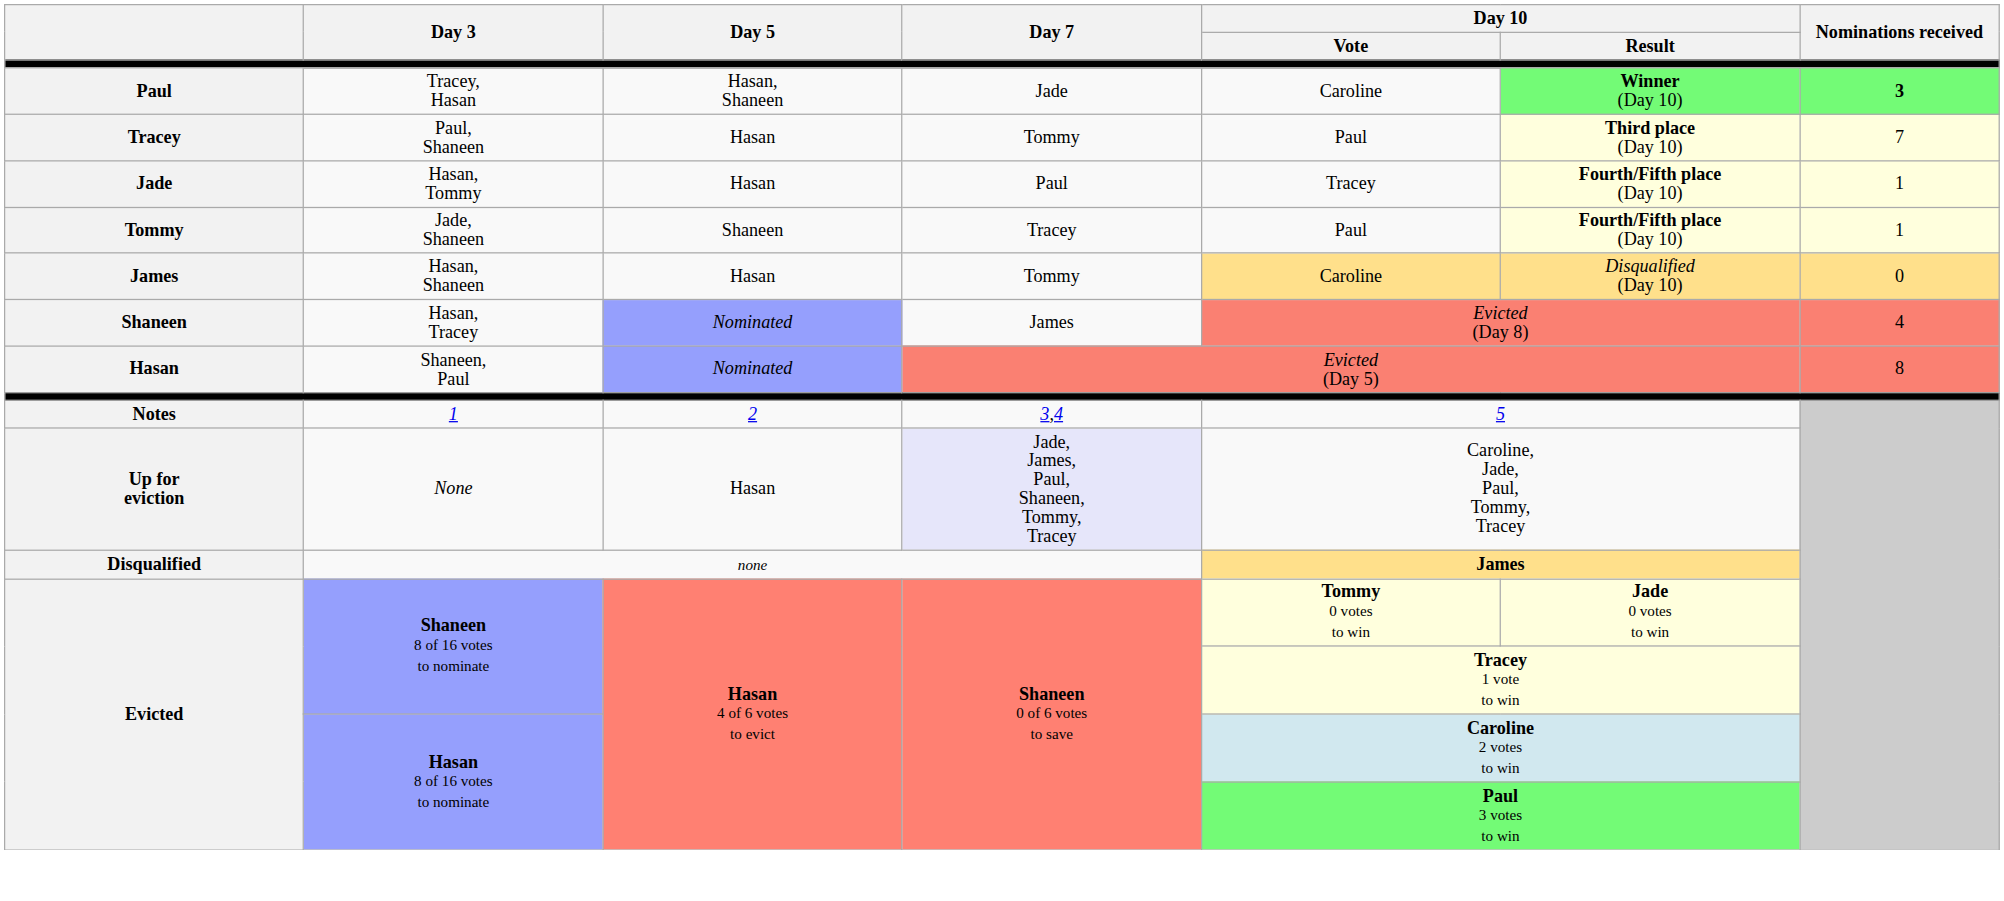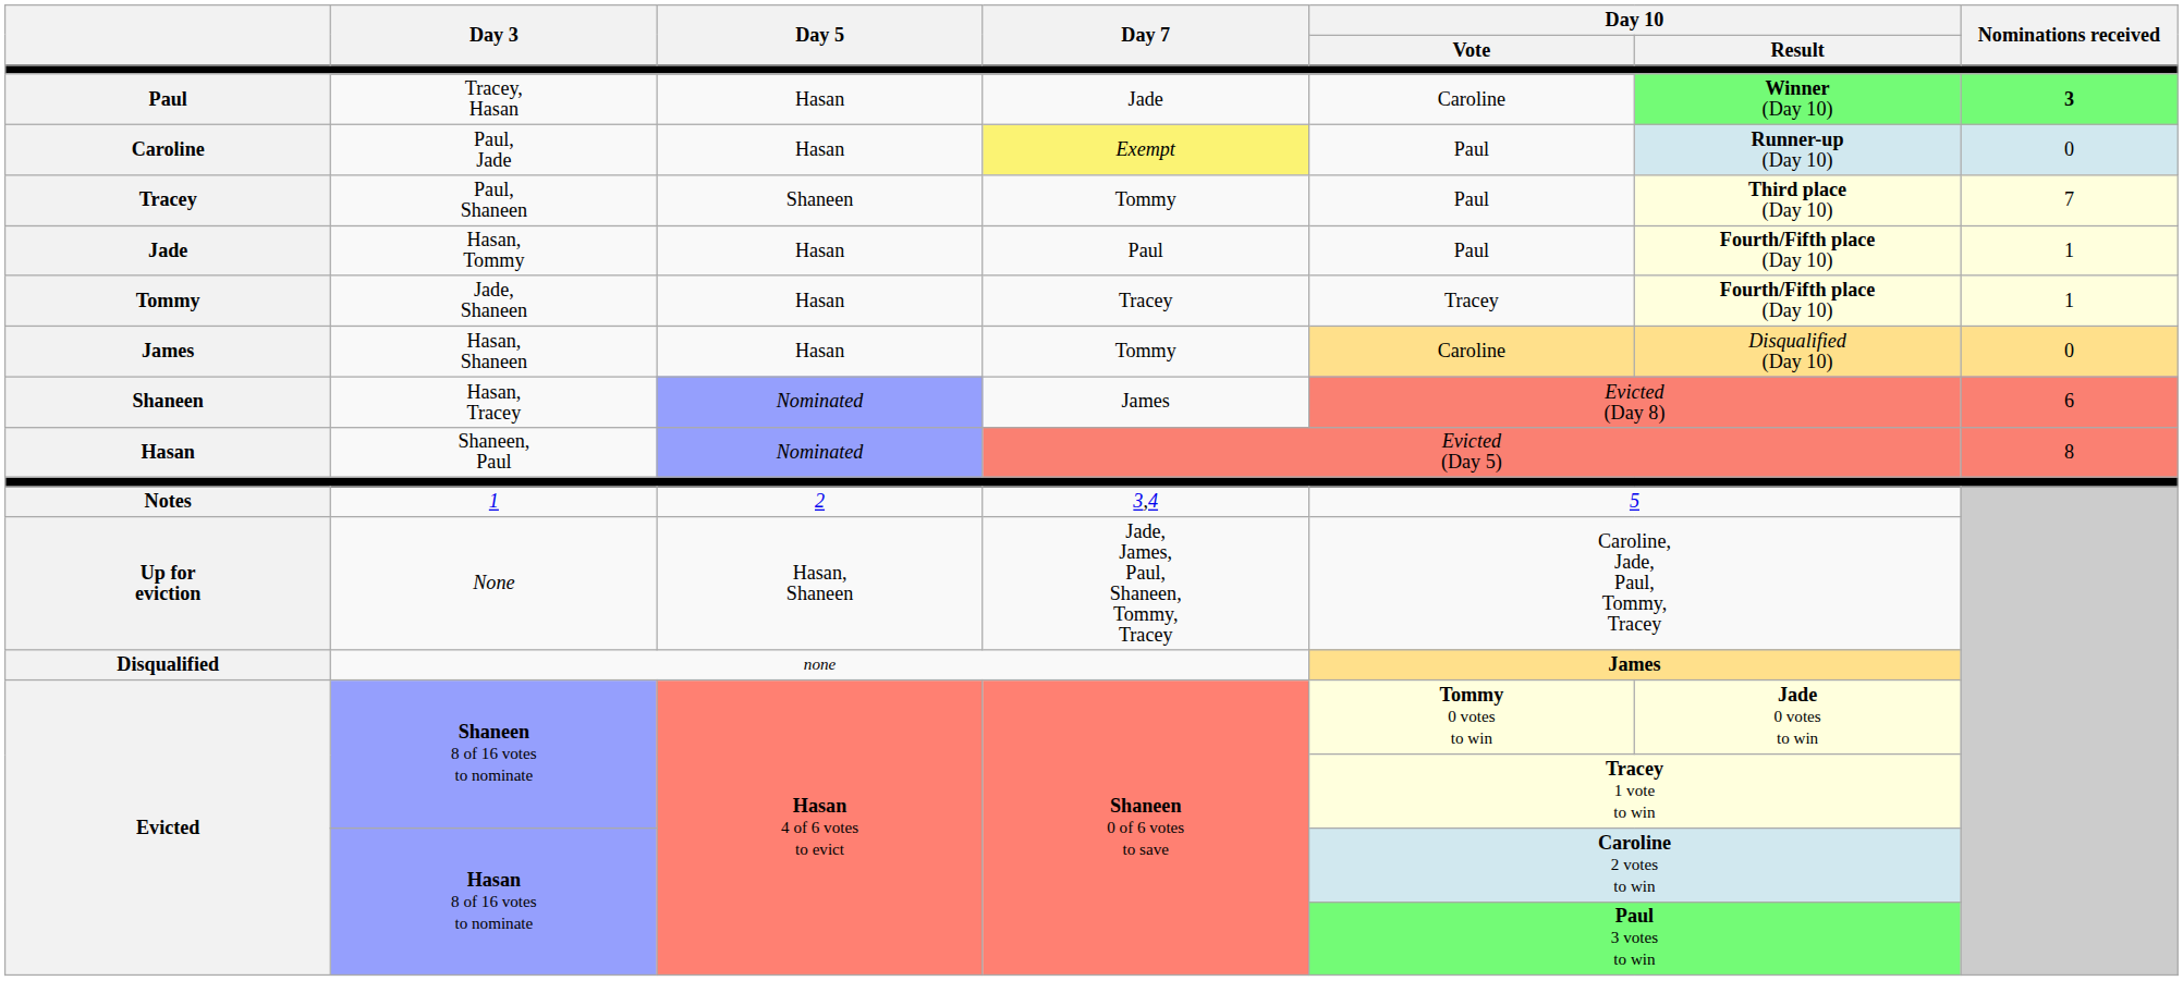 <table class="wikitable" style="text-align:center; width:100%; font-size:90%; line-height:15px;">
 <tr>
 <th style="width:15%" rowspan="2"></th>
 <th style="width:15%" rowspan="2">Day 3</th>
 <th style="width:15%" rowspan="2">Day 5</th>
 <th style="width:15%" rowspan="2">Day 7</th>
 <th colspan="2">Day 10</th>
 <th style="width:10%" rowspan="2">Nominations received</th>
 </tr>
 <tr>
 <th style="width:15%">Vote</th>
 <th style="width:15%">Result</th>
 </tr>
 <tr>
 <td style="background:#000" colspan="7"></td>
 </tr>
 <tr>
 <th>Paul</th>
 <td>Tracey,<br>Hasan</td>
-<td>Hasan,<br>Shaneen</td>
+<td>Hasan</td>
 <td>Jade</td>
 <td>Caroline</td>
 <td style="background:#73FB76"><strong>Winner</strong><br>(Day 10)</td>
 <td style="background:#73FB76"><strong>3</strong></td>
 </tr>
 <tr>
+<th>Caroline</th>
+<td>Paul,<br>Jade</td>
+<td>Hasan</td>
+<td style="background:#FBF373"><em>Exempt</em></td>
+<td>Paul</td>
+<td style="background:#D1E8EF"><strong>Runner-up</strong><br>(Day 10)</td>
+<td style="background:#D1E8EF">0</td>
+</tr>
+<tr>
 <th>Tracey</th>
 <td>Paul,<br>Shaneen</td>
-<td>Hasan</td>
+<td>Shaneen</td>
 <td>Tommy</td>
 <td>Paul</td>
 <td style="background:#ffffdd"><strong>Third place</strong><br>(Day 10)</td>
 <td style="background:#ffffdd">7</td>
 </tr>
 <tr>
 <th>Jade</th>
 <td>Hasan,<br>Tommy</td>
 <td>Hasan</td>
 <td>Paul</td>
-<td>Tracey</td>
+<td>Paul</td>
 <td style="background:#ffffdd"><strong>Fourth/Fifth place</strong><br>(Day 10)</td>
 <td style="background:#ffffdd">1</td>
 </tr>
 <tr>
 <th>Tommy</th>
 <td>Jade,<br>Shaneen</td>
-<td>Shaneen</td>
+<td>Hasan</td>
 <td>Tracey</td>
-<td>Paul</td>
+<td>Tracey</td>
 <td style="background:#ffffdd"><strong>Fourth/Fifth place</strong><br>(Day 10)</td>
 <td style="background:#ffffdd">1</td>
 </tr>
 <tr>
 <th>James</th>
 <td>Hasan,<br>Shaneen</td>
 <td>Hasan</td>
 <td>Tommy</td>
 <td style="background:#FFE08B">Caroline</td>
 <td style="background:#FFE08B"><em>Disqualified</em><br>(Day 10)</td>
 <td style="background:#FFE08B">0</td>
 </tr>
 <tr>
 <th>Shaneen</th>
 <td>Hasan,<br>Tracey</td>
 <td style="background:#959ffd"><em>Nominated</em></td>
 <td>James</td>
 <td style="background:salmon" colspan="2"><em>Evicted</em><br>(Day 8)</td>
-<td style="background:salmon">4</td>
+<td style="background:salmon">6</td>
 </tr>
 <tr>
 <th>Hasan</th>
 <td>Shaneen,<br>Paul</td>
 <td style="background:#959ffd"><em>Nominated</em></td>
 <td style="background:salmon" colspan="3"><em>Evicted</em><br>(Day 5)</td>
 <td style="background:salmon">8</td>
 </tr>
 <tr>
 <th style="background:#000" colspan="7"></th>
 </tr>
 <tr>
 <th>Notes</th>
 <td><em><a href='#'>1</a></em></td>
 <td><em><a href='#'>2</a></em></td>
 <td><em><a href='#'>3</a></em>,<em><a href='#'>4</a></em></td>
 <td colspan="2"><em><a href='#'>5</a></em></td>
 <td rowspan="7" style="background:#ccc"></td>
 </tr>
 <tr>
 <th>Up for<br>eviction</th>
 <td><em>None</em></td>
-<td>Hasan</td>
-<td style="background: lavender;">Jade,<br>James,<br>Paul,<br>Shaneen,<br>Tommy,<br>Tracey</td>
+<td>Hasan,<br>Shaneen</td>
+<td>Jade,<br>James,<br>Paul,<br>Shaneen,<br>Tommy,<br>Tracey</td>
 <td colspan="2">Caroline,<br>Jade,<br>Paul,<br>Tommy,<br>Tracey</td>
 </tr>
 <tr>
 <th>Disqualified</th>
 <td colspan="3"><small><em>none</em></small></td>
 <td style="background:#FFE08B" colspan="2"><strong>James</strong></td>
 </tr>
 <tr>
 <th rowspan="5">Evicted</th>
 <td rowspan="2" style="background:#959ffd"><strong>Shaneen</strong><br><small>8 of 16 votes</small><br><small>to nominate</small></td>
 <td rowspan="4" style="background:#FF8072"><strong>Hasan</strong><br><small>4 of 6 votes</small><br><small>to evict</small></td>
 <td rowspan="4" style="background:#FF8072"><strong>Shaneen</strong><br><small>0 of 6 votes<br>to save</small></td>
 <td style="background:#ffffdd"><strong>Tommy</strong><br><small>0 votes<br>to win</small></td>
 <td style="background:#ffffdd"><strong>Jade</strong><br><small>0 votes<br>to win</small></td>
 </tr>
 <tr>
 <td colspan="2" style="background:#ffffdd"><strong>Tracey</strong><br><small>1 vote<br>to win</small></td>
 </tr>
 <tr>
 <td rowspan="2" style="background:#959ffd"><strong>Hasan</strong><br><small>8 of 16 votes</small><br><small>to nominate</small></td>
 <td style="background:#D1E8EF"colspan="2"><strong>Caroline</strong><br><small>2 votes<br>to win</small></td>
 </tr>
 <tr>
 <td style="background:#73FB76" colspan="2"><strong>Paul</strong><br><small>3 votes<br>to win</small></td>
 </tr>
 </table>
